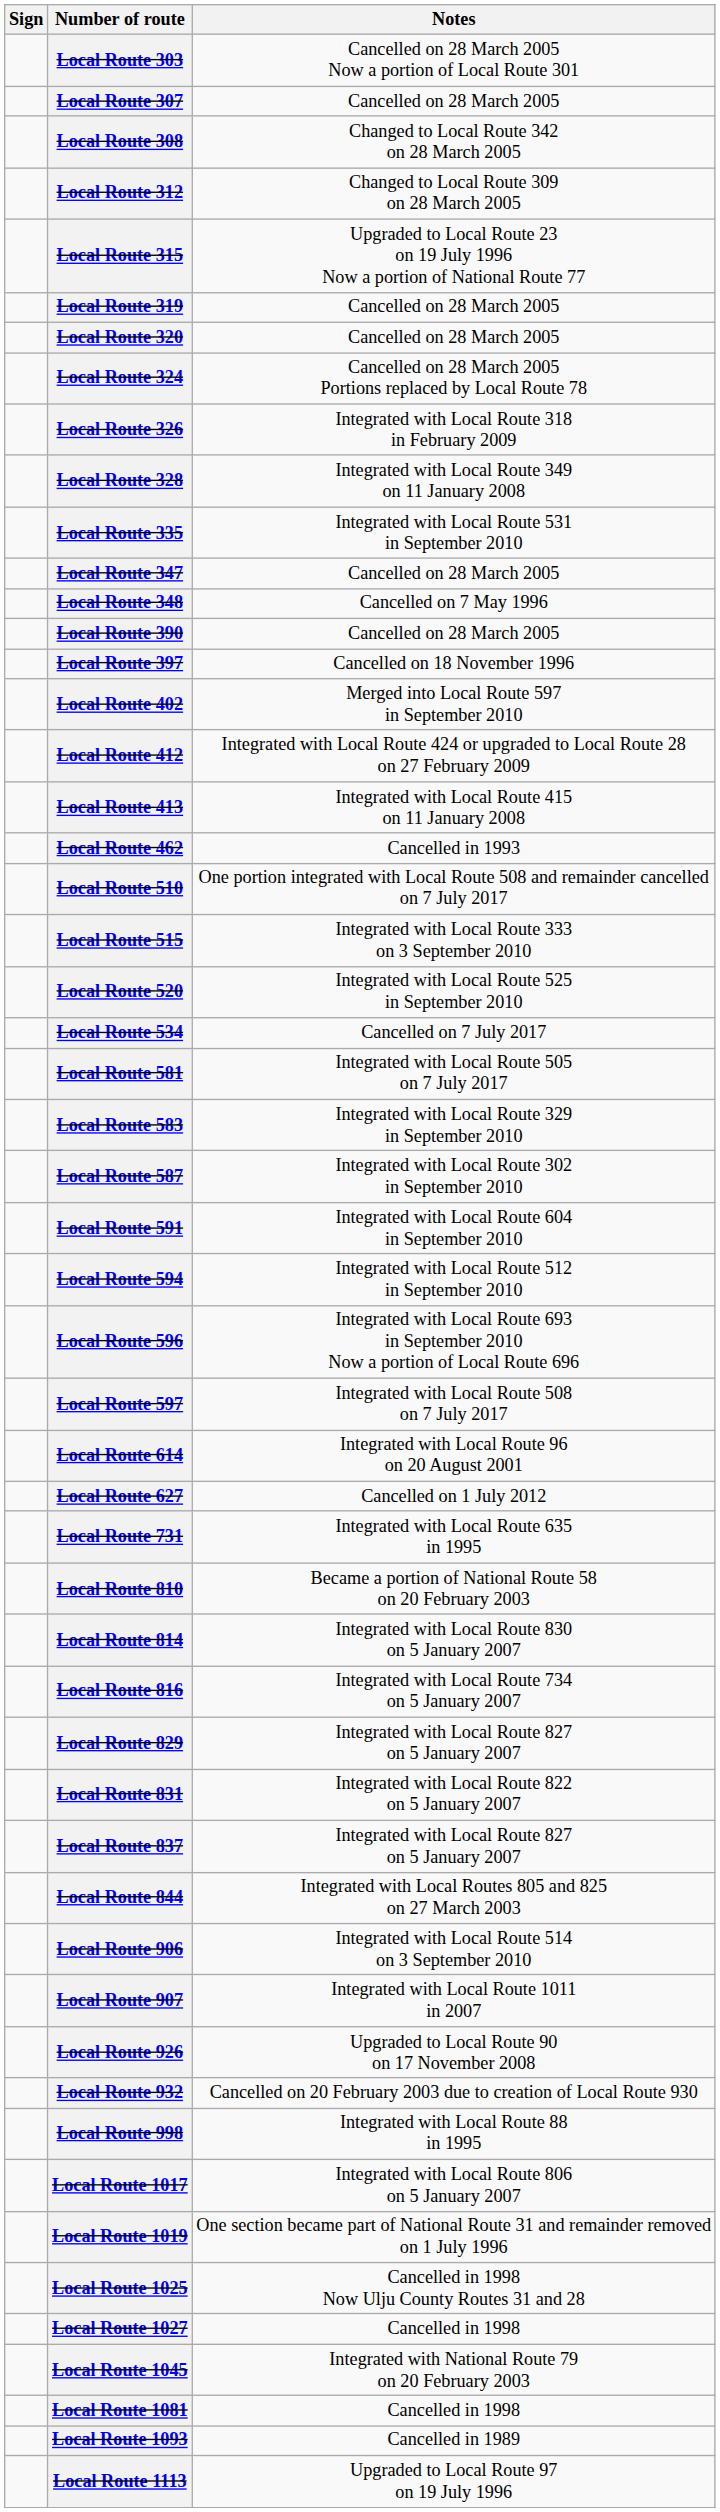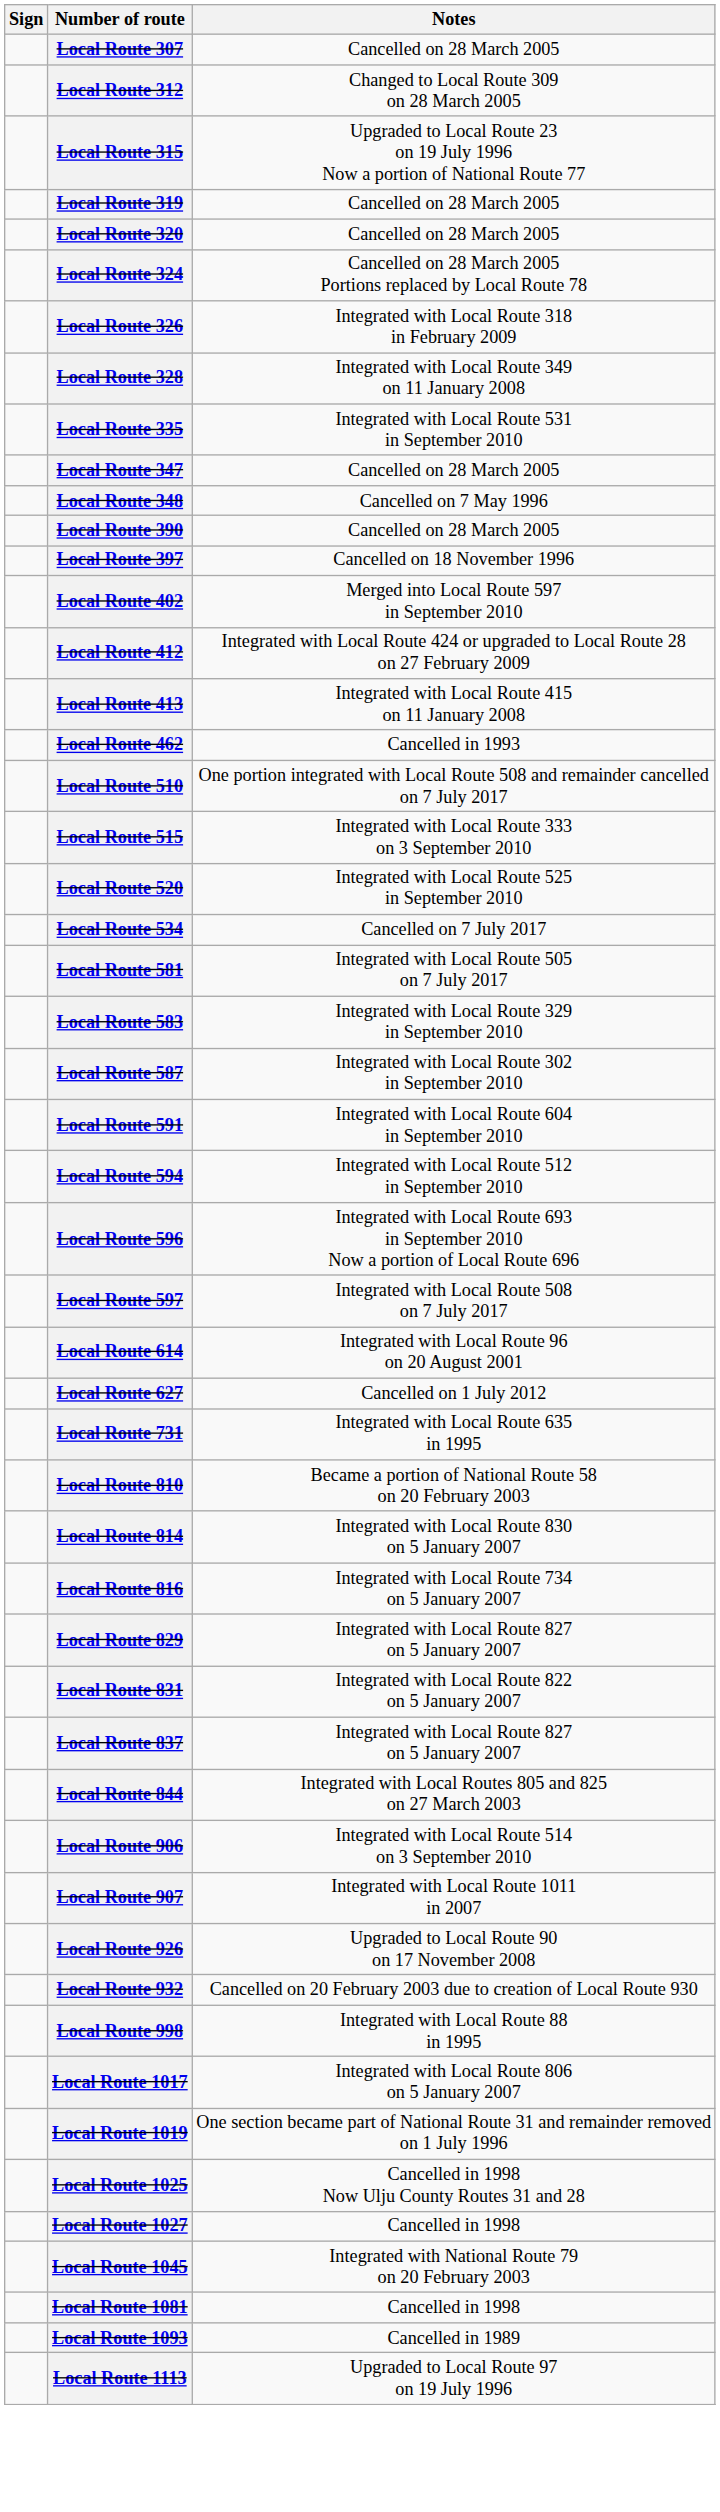 <table class="wikitable" style="font-size: 85%; text-align: center">
 <tr>
 <th>Sign</th>
 <th>Number of route</th>
 <th>Notes</th>
 </tr>
 <tr>
 <td></td>
-<th><del><a href='#'>Local Route 303</a></del></th>
-<td>Cancelled on 28 March 2005<br>Now a portion of Local Route 301</td>
-</tr>
-<tr>
-<td></td>
 <th><del><a href='#'>Local Route 307</a></del></th>
 <td>Cancelled on 28 March 2005</td>
-</tr>
-<tr>
-<td></td>
-<th><del><a href='#'>Local Route 308</a></del></th>
-<td>Changed to Local Route 342<br>on 28 March 2005</td>
 </tr>
 <tr>
 <td></td>
 <th><del><a href='#'>Local Route 312</a></del></th>
 <td>Changed to Local Route 309<br>on 28 March 2005</td>
 </tr>
 <tr>
 <td> </td>
 <th><del><a href='#'>Local Route 315</a></del></th>
 <td>Upgraded to Local Route 23<br>on 19 July 1996<br>Now a portion of National Route 77</td>
 </tr>
 <tr>
 <td></td>
 <th><del><a href='#'>Local Route 319</a></del></th>
 <td>Cancelled on 28 March 2005</td>
 </tr>
 <tr>
 <td></td>
 <th><del><a href='#'>Local Route 320</a></del></th>
 <td>Cancelled on 28 March 2005</td>
 </tr>
 <tr>
 <td></td>
 <th><del><a href='#'>Local Route 324</a></del></th>
 <td>Cancelled on 28 March 2005<br>Portions replaced by Local Route 78</td>
 </tr>
 <tr>
 <td></td>
 <th><del><a href='#'>Local Route 326</a></del></th>
 <td>Integrated with Local Route 318<br>in February 2009</td>
 </tr>
 <tr>
 <td></td>
 <th><del><a href='#'>Local Route 328</a></del></th>
 <td>Integrated with Local Route 349<br>on 11 January 2008</td>
 </tr>
 <tr>
 <td></td>
 <th><del><a href='#'>Local Route 335</a></del></th>
 <td>Integrated with Local Route 531<br>in September 2010</td>
 </tr>
 <tr>
 <td></td>
 <th><del><a href='#'>Local Route 347</a></del></th>
 <td>Cancelled on 28 March 2005</td>
 </tr>
 <tr>
 <td></td>
 <th><del><a href='#'>Local Route 348</a></del></th>
 <td>Cancelled on 7 May 1996</td>
 </tr>
 <tr>
 <td></td>
 <th><del><a href='#'>Local Route 390</a></del></th>
 <td>Cancelled on 28 March 2005</td>
 </tr>
 <tr>
 <td></td>
 <th><del><a href='#'>Local Route 397</a></del></th>
 <td>Cancelled on 18 November 1996</td>
 </tr>
 <tr>
 <td></td>
 <th><del><a href='#'>Local Route 402</a></del></th>
 <td>Merged into Local Route 597<br>in September 2010</td>
 </tr>
 <tr>
 <td></td>
 <th><del><a href='#'>Local Route 412</a></del></th>
 <td>Integrated with Local Route 424 or upgraded to Local Route 28<br>on 27 February 2009</td>
 </tr>
 <tr>
 <td></td>
 <th><del><a href='#'>Local Route 413</a></del></th>
 <td>Integrated with Local Route 415<br>on 11 January 2008</td>
 </tr>
 <tr>
 <td></td>
 <th><del><a href='#'>Local Route 462</a></del></th>
 <td>Cancelled in 1993</td>
 </tr>
 <tr>
 <td></td>
 <th><del><a href='#'>Local Route 510</a></del></th>
 <td>One portion integrated with Local Route 508 and remainder cancelled<br>on 7 July 2017</td>
 </tr>
 <tr>
 <td></td>
 <th><del><a href='#'>Local Route 515</a></del></th>
 <td>Integrated with Local Route 333<br>on 3 September 2010</td>
 </tr>
 <tr>
 <td></td>
 <th><del><a href='#'>Local Route 520</a></del></th>
 <td>Integrated with Local Route 525<br>in September 2010</td>
 </tr>
 <tr>
 <td></td>
 <th><del><a href='#'>Local Route 534</a></del></th>
 <td>Cancelled on 7 July 2017</td>
 </tr>
 <tr>
 <td></td>
 <th><del><a href='#'>Local Route 581</a></del></th>
 <td>Integrated with Local Route 505<br>on 7 July 2017</td>
 </tr>
 <tr>
 <td></td>
 <th><del><a href='#'>Local Route 583</a></del></th>
 <td>Integrated with Local Route 329<br>in September 2010</td>
 </tr>
 <tr>
 <td></td>
 <th><del><a href='#'>Local Route 587</a></del></th>
 <td>Integrated with Local Route 302<br>in September 2010</td>
 </tr>
 <tr>
 <td></td>
 <th><del><a href='#'>Local Route 591</a></del></th>
 <td>Integrated with Local Route 604<br>in September 2010</td>
 </tr>
 <tr>
 <td></td>
 <th><del><a href='#'>Local Route 594</a></del></th>
 <td>Integrated with Local Route 512<br>in September 2010</td>
 </tr>
 <tr>
 <td></td>
 <th><del><a href='#'>Local Route 596</a></del></th>
 <td>Integrated with Local Route 693<br>in September 2010<br>Now a portion of Local Route 696</td>
 </tr>
 <tr>
 <td></td>
 <th><del><a href='#'>Local Route 597</a></del></th>
 <td>Integrated with Local Route 508<br>on 7 July 2017</td>
 </tr>
 <tr>
 <td></td>
 <th><del><a href='#'>Local Route 614</a></del></th>
 <td>Integrated with Local Route 96<br>on 20 August 2001</td>
 </tr>
 <tr>
 <td></td>
 <th><del><a href='#'>Local Route 627</a></del></th>
 <td>Cancelled on 1 July 2012</td>
 </tr>
 <tr>
 <td></td>
 <th><del><a href='#'>Local Route 731</a></del></th>
 <td>Integrated with Local Route 635<br>in 1995</td>
 </tr>
 <tr>
 <td></td>
 <th><del><a href='#'>Local Route 810</a></del></th>
 <td>Became a portion of National Route 58<br>on 20 February 2003</td>
 </tr>
 <tr>
 <td></td>
 <th><del><a href='#'>Local Route 814</a></del></th>
 <td>Integrated with Local Route 830<br>on 5 January 2007</td>
 </tr>
 <tr>
 <td></td>
 <th><del><a href='#'>Local Route 816</a></del></th>
 <td>Integrated with Local Route 734<br>on 5 January 2007</td>
 </tr>
 <tr>
 <td></td>
 <th><del><a href='#'>Local Route 829</a></del></th>
 <td>Integrated with Local Route 827<br>on 5 January 2007</td>
 </tr>
 <tr>
 <td></td>
 <th><del><a href='#'>Local Route 831</a></del></th>
 <td>Integrated with Local Route 822<br>on 5 January 2007</td>
 </tr>
 <tr>
 <td></td>
 <th><del><a href='#'>Local Route 837</a></del></th>
 <td>Integrated with Local Route 827<br>on 5 January 2007</td>
 </tr>
 <tr>
 <td></td>
 <th><del><a href='#'>Local Route 844</a></del></th>
 <td>Integrated with Local Routes 805 and 825<br>on 27 March 2003</td>
 </tr>
 <tr>
 <td></td>
 <th><del><a href='#'>Local Route 906</a></del></th>
 <td>Integrated with Local Route 514<br>on 3 September 2010</td>
 </tr>
 <tr>
 <td></td>
 <th><del><a href='#'>Local Route 907</a></del></th>
 <td>Integrated with Local Route 1011<br>in 2007</td>
 </tr>
 <tr>
 <td></td>
 <th><del><a href='#'>Local Route 926</a></del></th>
 <td>Upgraded to Local Route 90<br>on 17 November 2008</td>
 </tr>
 <tr>
 <td></td>
 <th><del><a href='#'>Local Route 932</a></del></th>
 <td>Cancelled on 20 February 2003 due to creation of Local Route 930</td>
 </tr>
 <tr>
 <td></td>
 <th><del><a href='#'>Local Route 998</a></del></th>
 <td>Integrated with Local Route 88<br>in 1995</td>
 </tr>
 <tr>
 <td></td>
 <th><del><a href='#'>Local Route 1017</a></del></th>
 <td>Integrated with Local Route 806<br>on 5 January 2007</td>
 </tr>
 <tr>
 <td></td>
 <th><del><a href='#'>Local Route 1019</a></del></th>
 <td>One section became part of National Route 31 and remainder removed<br>on 1 July 1996</td>
 </tr>
 <tr>
 <td></td>
 <th><del><a href='#'>Local Route 1025</a></del></th>
 <td>Cancelled in 1998<br>Now Ulju County Routes 31 and 28</td>
 </tr>
 <tr>
 <td></td>
 <th><del><a href='#'>Local Route 1027</a></del></th>
 <td>Cancelled in 1998</td>
 </tr>
 <tr>
 <td></td>
 <th><del><a href='#'>Local Route 1045</a></del></th>
 <td>Integrated with National Route 79<br>on 20 February 2003</td>
 </tr>
 <tr>
 <td></td>
 <th><del><a href='#'>Local Route 1081</a></del></th>
 <td>Cancelled in 1998</td>
 </tr>
 <tr>
 <td></td>
 <th><del><a href='#'>Local Route 1093</a></del></th>
 <td>Cancelled in 1989</td>
 </tr>
 <tr>
 <td></td>
 <th><del><a href='#'>Local Route 1113</a></del></th>
 <td>Upgraded to Local Route 97<br>on 19 July 1996</td>
 </tr>
 <tr>
 </tr>
 </table>
